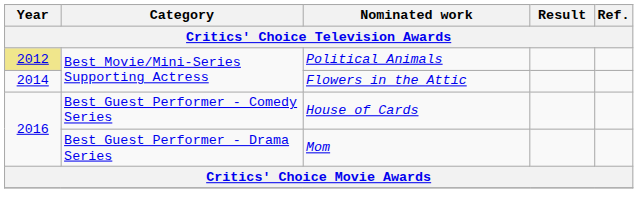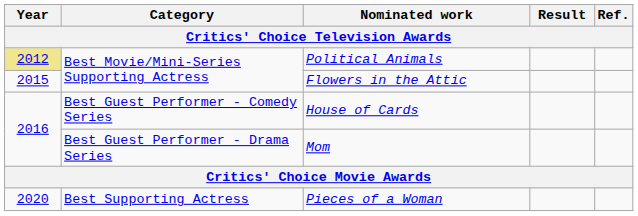 <table class=wikitable>
 <tr>
 <th scope="col" style="width:5em;">Year</th>
 <th scope="col" style="width:28em;">Category</th>
 <th scope="col" style="width:27em;">Nominated work</th>
 <th scope="col" style="width:5em;">Result</th>
 <th>Ref.</th>
 </tr>
 <tr>
 <th colspan=5><a href='#'>Critics' Choice Television Awards</a></th>
 </tr>
 <tr>
 <td style="background: khaki; text-align:center;"><a href='#'>2012</a></td>
 <td rowspan=2><a href='#'>Best Movie/Mini-Series Supporting Actress</a></td>
 <td><em><a href='#'>Political Animals</a></em></td>
 <td></td>
 <td style="text-align:center;"></td>
 </tr>
 <tr>
-<td style="text-align:center;"><a href='#'>2014</a></td>
+<td style="text-align:center;"><a href='#'>2015</a></td>
 <td><em><a href='#'>Flowers in the Attic</a></em></td>
 <td></td>
 <td style="text-align:center;"></td>
 </tr>
 <tr>
 <td style="text-align:center;", rowspan=2><a href='#'>2016</a></td>
 <td><a href='#'>Best Guest Performer - Comedy Series</a></td>
 <td><em><a href='#'>House of Cards</a></em></td>
 <td></td>
 <td style="text-align:center;"></td>
 </tr>
 <tr>
 <td><a href='#'>Best Guest Performer - Drama Series</a></td>
 <td><em><a href='#'>Mom</a></em></td>
 <td></td>
 <td style="text-align:center;"></td>
 </tr>
 <tr>
 <th colspan=5><a href='#'>Critics' Choice Movie Awards</a></th>
 </tr>
 <tr>
+<td style="text-align:center;"><a href='#'>2020</a></td>
+<td><a href='#'>Best Supporting Actress</a></td>
+<td><em><a href='#'>Pieces of a Woman</a></em></td>
+<td></td>
+<td style="text-align:center;"></td>
+</tr>
+<tr>
 </tr>
 </table>
